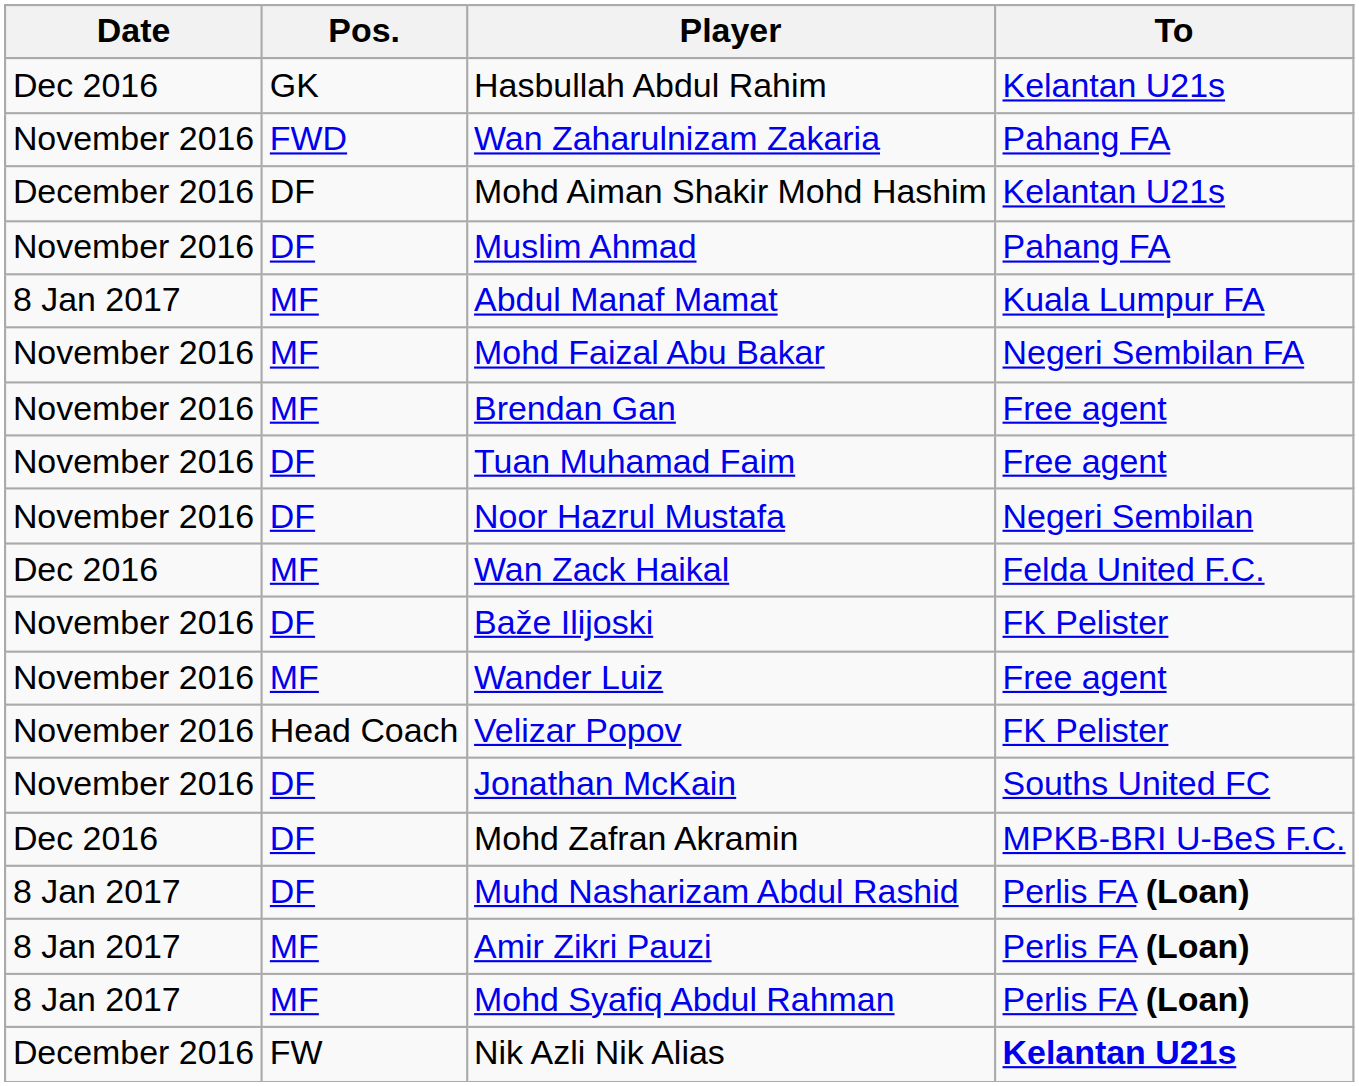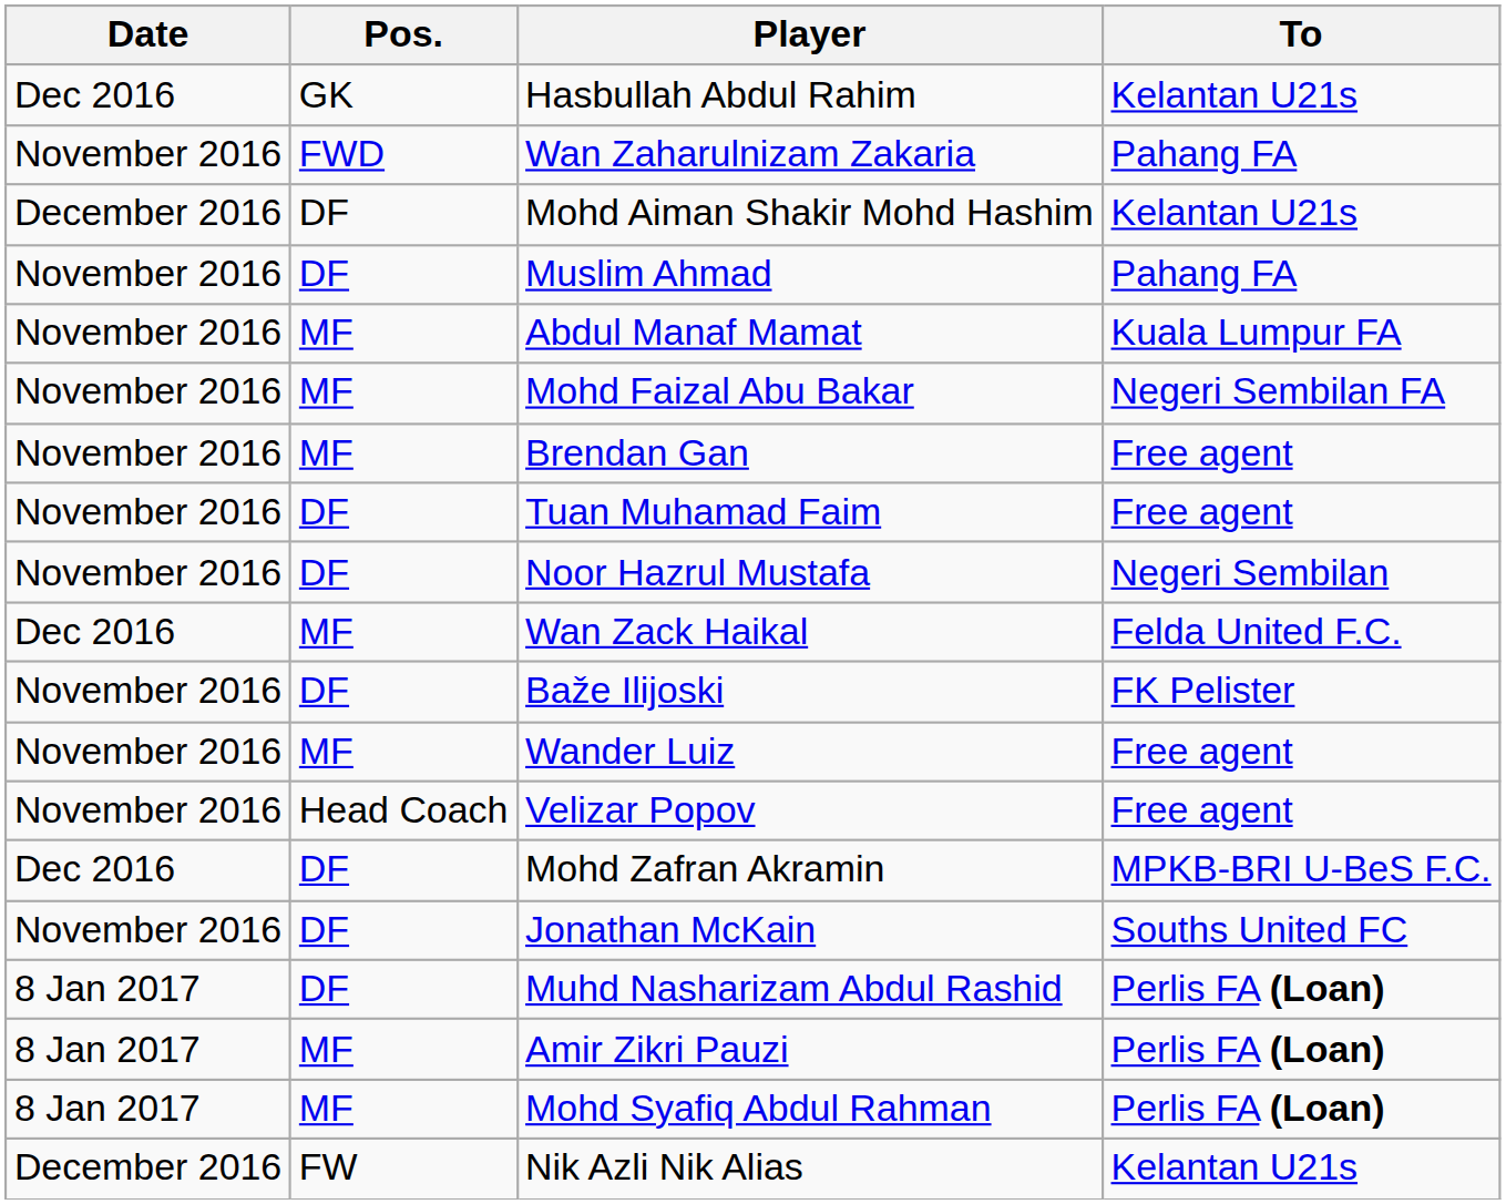 <table class="wikitable sortable">
 <tr>
 <th>Date</th>
 <th>Pos.</th>
 <th>Player</th>
 <th>To</th>
 </tr>
 <tr>
 <td>Dec 2016</td>
 <td>GK</td>
 <td> Hasbullah Abdul Rahim</td>
 <td> <a href='#'>Kelantan U21s</a></td>
 </tr>
 <tr>
 <td>November 2016</td>
 <td><a href='#'>FWD</a></td>
 <td> <a href='#'>Wan Zaharulnizam Zakaria</a></td>
 <td> <a href='#'>Pahang FA</a></td>
 </tr>
 <tr>
 <td>December 2016</td>
 <td>DF</td>
 <td> Mohd Aiman Shakir Mohd Hashim</td>
 <td> <a href='#'>Kelantan U21s</a></td>
 </tr>
 <tr>
 <td>November 2016</td>
 <td><a href='#'>DF</a></td>
 <td> <a href='#'>Muslim Ahmad</a></td>
 <td> <a href='#'>Pahang FA</a></td>
 </tr>
 <tr>
-<td>8 Jan 2017</td>
+<td>November 2016</td>
 <td><a href='#'>MF</a></td>
 <td> <a href='#'>Abdul Manaf Mamat</a></td>
 <td> <a href='#'>Kuala Lumpur FA</a></td>
 </tr>
 <tr>
 <td>November 2016</td>
 <td><a href='#'>MF</a></td>
 <td> <a href='#'>Mohd Faizal Abu Bakar</a></td>
 <td> <a href='#'>Negeri Sembilan FA</a></td>
 </tr>
 <tr>
 <td>November 2016</td>
 <td><a href='#'>MF</a></td>
 <td> <a href='#'>Brendan Gan</a></td>
 <td><a href='#'>Free agent</a></td>
 </tr>
 <tr>
 <td>November 2016</td>
 <td><a href='#'>DF</a></td>
 <td> <a href='#'>Tuan Muhamad Faim</a></td>
 <td><a href='#'>Free agent</a></td>
 </tr>
 <tr>
 <td>November 2016</td>
 <td><a href='#'>DF</a></td>
 <td> <a href='#'>Noor Hazrul Mustafa</a></td>
 <td> <a href='#'>Negeri Sembilan</a></td>
 </tr>
 <tr>
 <td>Dec 2016</td>
 <td><a href='#'>MF</a></td>
 <td> <a href='#'>Wan Zack Haikal</a></td>
 <td> <a href='#'>Felda United F.C.</a></td>
 </tr>
 <tr>
 <td>November 2016</td>
 <td><a href='#'>DF</a></td>
 <td> <a href='#'>Baže Ilijoski</a></td>
 <td> <a href='#'>FK Pelister</a></td>
 </tr>
 <tr>
 <td>November 2016</td>
 <td><a href='#'>MF</a></td>
 <td> <a href='#'>Wander Luiz</a></td>
 <td><a href='#'>Free agent</a></td>
 </tr>
 <tr>
 <td>November 2016</td>
 <td>Head Coach</td>
 <td> <a href='#'>Velizar Popov</a></td>
-<td> <a href='#'>FK Pelister</a></td>
+<td><a href='#'>Free agent</a></td>
+</tr>
+<tr>
+<td>Dec 2016</td>
+<td><a href='#'>DF</a></td>
+<td> Mohd Zafran Akramin</td>
+<td> <a href='#'>MPKB-BRI U-BeS F.C.</a></td>
 </tr>
 <tr>
 <td>November 2016</td>
 <td><a href='#'>DF</a></td>
 <td> <a href='#'>Jonathan McKain</a></td>
 <td> <a href='#'>Souths United FC</a></td>
-</tr>
-<tr>
-<td>Dec 2016</td>
-<td><a href='#'>DF</a></td>
-<td> Mohd Zafran Akramin</td>
-<td> <a href='#'>MPKB-BRI U-BeS F.C.</a></td>
 </tr>
 <tr>
 <td>8 Jan 2017</td>
 <td><a href='#'>DF</a></td>
 <td> <a href='#'>Muhd Nasharizam Abdul Rashid</a></td>
 <td> <a href='#'>Perlis FA</a> <strong>(Loan)</strong></td>
 </tr>
 <tr>
 <td>8 Jan 2017</td>
 <td><a href='#'>MF</a></td>
 <td> <a href='#'>Amir Zikri Pauzi</a></td>
 <td> <a href='#'>Perlis FA</a> <strong>(Loan)</strong></td>
 </tr>
 <tr>
 <td>8 Jan 2017</td>
 <td><a href='#'>MF</a></td>
 <td> <a href='#'>Mohd Syafiq Abdul Rahman</a></td>
 <td> <a href='#'>Perlis FA</a> <strong>(Loan)</strong></td>
 </tr>
 <tr>
 <td>December 2016</td>
 <td>FW</td>
 <td> Nik Azli Nik Alias</td>
-<td><strong> <a href='#'>Kelantan U21s</a></strong></td>
+<td> <a href='#'>Kelantan U21s</a></td>
 </tr>
 </table>
